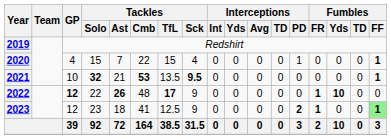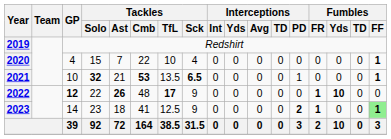 <table class="wikitable" style="text-align:center;">
 <tr>
 <th rowspan="2">Year</th>
 <th rowspan="2">Team</th>
 <th rowspan="2">GP</th>
 <th colspan="5">Tackles</th>
 <th colspan="5">Interceptions</th>
 <th colspan="4">Fumbles</th>
 </tr>
 <tr>
 <th>Solo</th>
 <th>Ast</th>
 <th>Cmb</th>
 <th>TfL</th>
 <th>Sck</th>
 <th>Int</th>
 <th>Yds</th>
 <th>Avg</th>
 <th>TD</th>
 <th>PD</th>
 <th>FR</th>
 <th>Yds</th>
 <th>TD</th>
 <th>FF</th>
 </tr>
 <tr>
 <th><a href='#'>2019</a></th>
 <td rowspan="3" style=></td>
 <td colspan="15"><em>Redshirt </em></td>
 </tr>
 <tr>
 <th><a href='#'>2020</a></th>
 <td>4</td>
 <td>15</td>
 <td>7</td>
 <td>22</td>
-<td>15</td>
+<td>10</td>
 <td>4</td>
 <td>0</td>
 <td>0</td>
 <td>0</td>
 <td>0</td>
-<td>1</td>
+<td>0</td>
 <td>0</td>
 <td>0</td>
 <td>0</td>
 <td><strong>1</strong></td>
 </tr>
 <tr>
 <th><a href='#'>2021</a></th>
 <td>10</td>
 <td><strong>32</strong></td>
 <td>21</td>
 <td><strong>53</strong></td>
 <td>13.5</td>
-<td><strong>9.5</strong></td>
+<td><strong>6.5</strong></td>
 <td>0</td>
 <td>0</td>
 <td>0</td>
 <td>0</td>
-<td>0</td>
+<td>1</td>
 <td>0</td>
 <td>0</td>
 <td>0</td>
 <td><strong>1</strong></td>
 </tr>
 <tr>
 <th><a href='#'>2022</a></th>
 <td rowspan="2" style=></td>
 <td><strong>12</strong></td>
 <td>22</td>
 <td><strong>26</strong></td>
 <td>48</td>
 <td><strong>17</strong></td>
 <td>9</td>
 <td>0</td>
 <td>0</td>
 <td>0</td>
 <td>0</td>
 <td>0</td>
 <td><strong>1</strong></td>
 <td><strong>10</strong></td>
 <td>0</td>
 <td>0</td>
 </tr>
 <tr>
 <th><a href='#'>2023</a></th>
-<td>12</td>
+<td>14</td>
 <td>23</td>
 <td>18</td>
 <td>41</td>
 <td>12.5</td>
 <td>9</td>
 <td>0</td>
 <td>0</td>
 <td>0</td>
 <td>0</td>
 <td><strong>2</strong></td>
 <td><strong>1</strong></td>
 <td>0</td>
 <td>0</td>
 <td style="background: lightgreen;"><strong>1</strong></td>
 </tr>
 <tr>
 <th colspan="2"></th>
 <th>39</th>
 <th>92</th>
 <th>72</th>
 <th>164</th>
 <th>38.5</th>
 <th>31.5</th>
 <th>0</th>
 <th>0</th>
 <th>0</th>
 <th>0</th>
 <th>3</th>
 <th>2</th>
 <th>10</th>
 <th>0</th>
 <th>3</th>
 </tr>
 <tr>
 </tr>
 </table>
